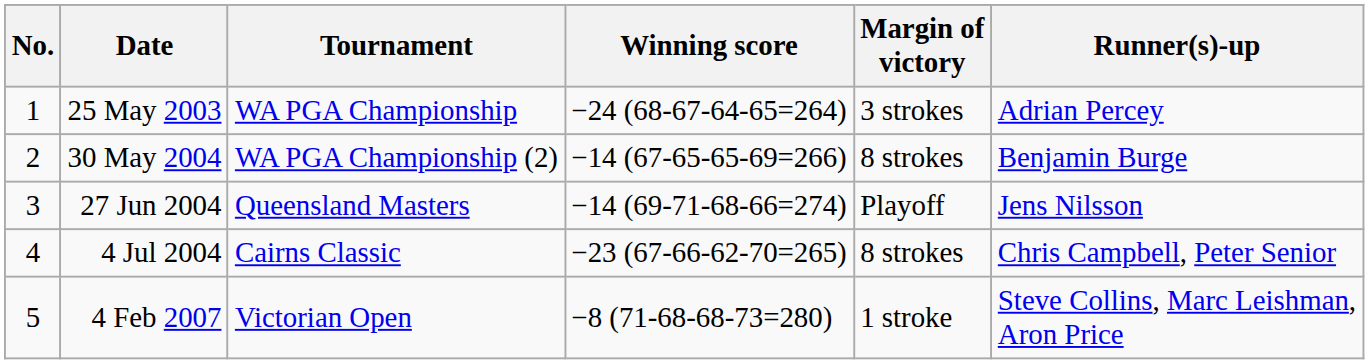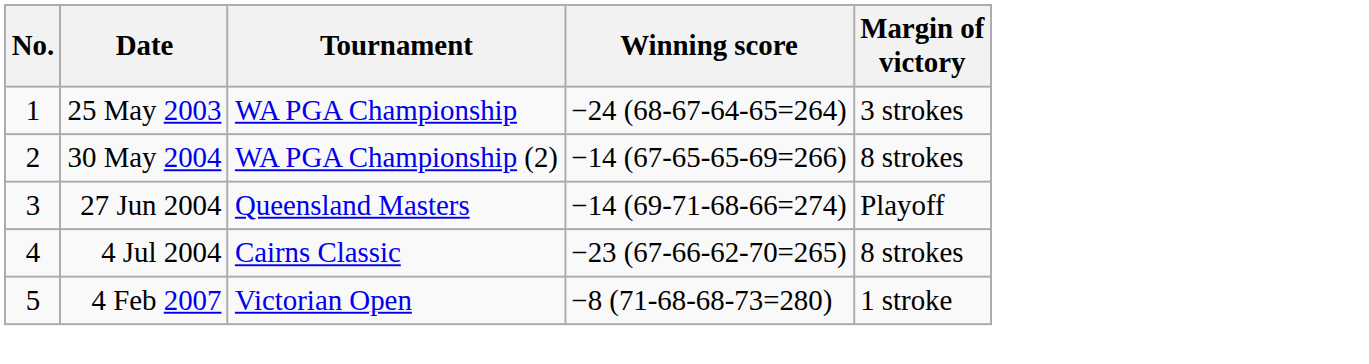 <table class="wikitable" style="font-size:95%;">
 <tr>
 <th>No.</th>
 <th>Date</th>
 <th>Tournament</th>
 <th>Winning score</th>
 <th>Margin of<br>victory</th>
-<th>Runner(s)-up</th>
 </tr>
 <tr>
 <td align=center>1</td>
 <td align=right>25 May <a href='#'>2003</a></td>
 <td><a href='#'>WA PGA Championship</a></td>
 <td>−24 (68-67-64-65=264)</td>
 <td>3 strokes</td>
-<td> <a href='#'>Adrian Percey</a></td>
 </tr>
 <tr>
 <td align=center>2</td>
 <td align=right>30 May <a href='#'>2004</a></td>
 <td><a href='#'>WA PGA Championship</a> (2)</td>
 <td>−14 (67-65-65-69=266)</td>
 <td>8 strokes</td>
-<td> <a href='#'>Benjamin Burge</a></td>
 </tr>
 <tr>
 <td align=center>3</td>
 <td align=right>27 Jun 2004</td>
 <td><a href='#'>Queensland Masters</a></td>
 <td>−14 (69-71-68-66=274)</td>
 <td>Playoff</td>
-<td> <a href='#'>Jens Nilsson</a></td>
 </tr>
 <tr>
 <td align=center>4</td>
 <td align=right>4 Jul 2004</td>
 <td><a href='#'>Cairns Classic</a></td>
 <td>−23 (67-66-62-70=265)</td>
 <td>8 strokes</td>
-<td> <a href='#'>Chris Campbell</a>,  <a href='#'>Peter Senior</a></td>
 </tr>
 <tr>
 <td align=center>5</td>
 <td align=right>4 Feb <a href='#'>2007</a></td>
 <td><a href='#'>Victorian Open</a></td>
 <td>−8 (71-68-68-73=280)</td>
 <td>1 stroke</td>
-<td> <a href='#'>Steve Collins</a>,  <a href='#'>Marc Leishman</a>,<br> <a href='#'>Aron Price</a></td>
 </tr>
 </table>
